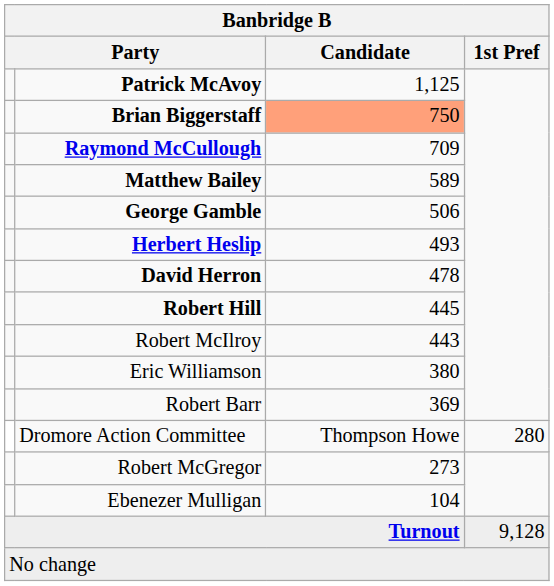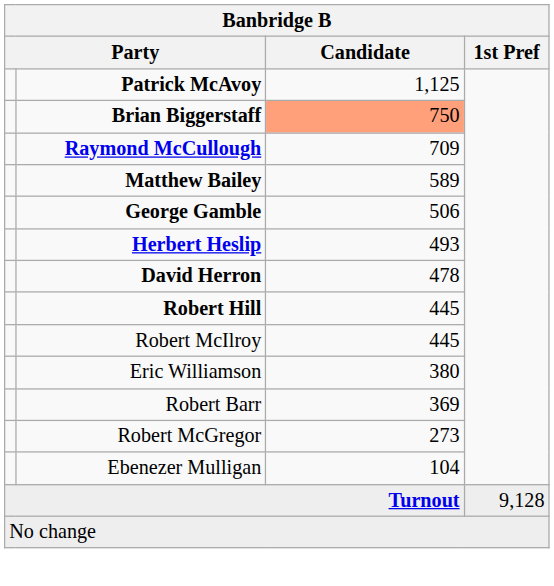 <table class="wikitable">
 <tr>
 <th colspan="4" align="center">Banbridge B</th>
 </tr>
 <tr>
 <th colspan="2" align="center" width=200>Party</th>
 <th width=150>Candidate</th>
 <th width=60>1st Pref</th>
 </tr>
 <tr>
 <td></td>
 <td align="right"><strong>Patrick McAvoy</strong></td>
 <td align="right">1,125</td>
 </tr>
 <tr>
 <td></td>
 <td align="right"><strong>Brian Biggerstaff</strong></td>
 <td align="right" style="background: lightsalmon;">750</td>
 </tr>
 <tr>
 <td></td>
 <td align="right"><strong><a href='#'>Raymond McCullough</a></strong></td>
 <td align="right">709</td>
 </tr>
 <tr>
 <td></td>
 <td align="right"><strong>Matthew Bailey</strong></td>
 <td align="right">589</td>
 </tr>
 <tr>
 <td></td>
 <td align="right"><strong>George Gamble</strong></td>
 <td align="right">506</td>
 </tr>
 <tr>
 <td></td>
 <td align="right"><strong><a href='#'>Herbert Heslip</a></strong></td>
 <td align="right">493</td>
 </tr>
 <tr>
 <td></td>
 <td align="right"><strong>David Herron</strong></td>
 <td align="right">478</td>
 </tr>
 <tr>
 <td></td>
 <td align="right"><strong>Robert Hill</strong></td>
 <td align="right">445</td>
 </tr>
 <tr>
 <td></td>
 <td align="right">Robert McIlroy</td>
-<td align="right">443</td>
+<td align="right">445</td>
 </tr>
 <tr>
 <td></td>
 <td align="right">Eric Williamson</td>
 <td align="right">380</td>
 </tr>
 <tr>
 <td></td>
 <td align="right">Robert Barr</td>
 <td align="right">369</td>
-</tr>
-<tr>
-<td style="background-color: #FFFFFF"></td>
-<td>Dromore Action Committee</td>
-<td align="right">Thompson Howe</td>
-<td align="right">280</td>
 </tr>
 <tr>
 <td></td>
 <td align="right">Robert McGregor</td>
 <td align="right">273</td>
 </tr>
 <tr>
 <td></td>
 <td align="right">Ebenezer Mulligan</td>
 <td align="right">104</td>
 </tr>
 <tr bgcolor="EEEEEE">
 <td colspan=3 align="right"><strong><a href='#'>Turnout</a></strong></td>
 <td align="right">9,128</td>
 </tr>
 <tr>
 <td colspan=4 bgcolor="EEEEEE">No change</td>
 </tr>
 </table>
